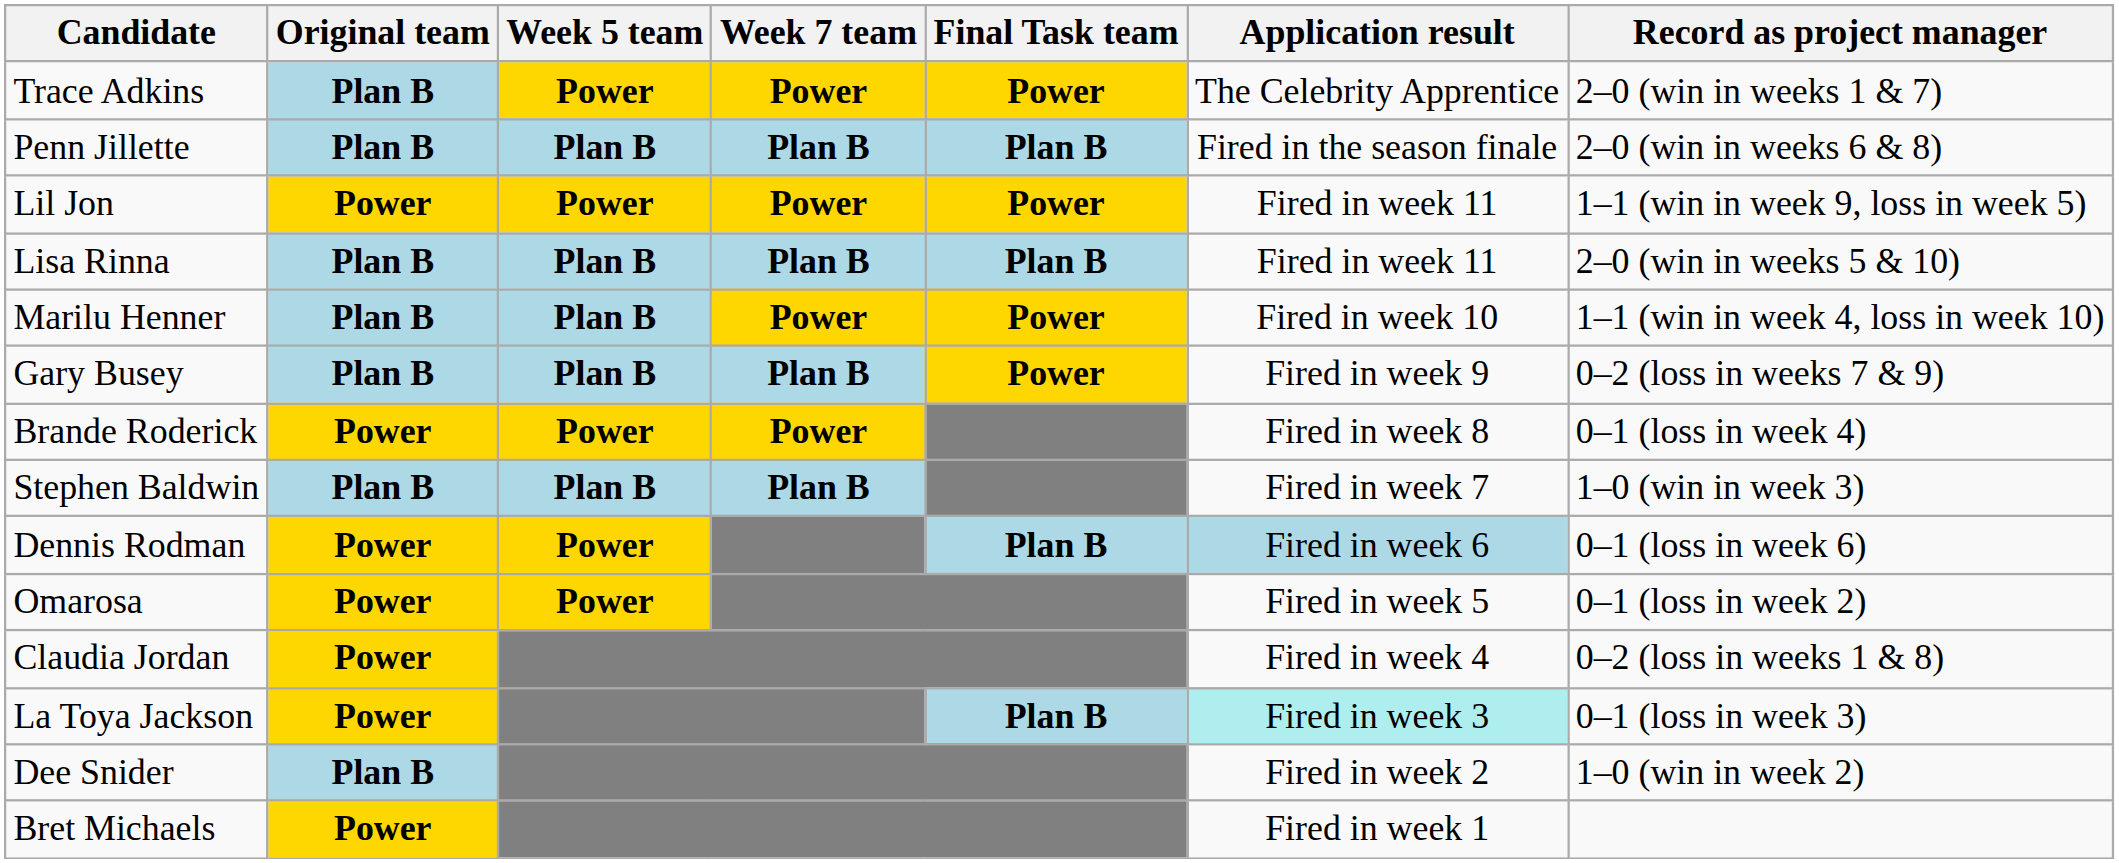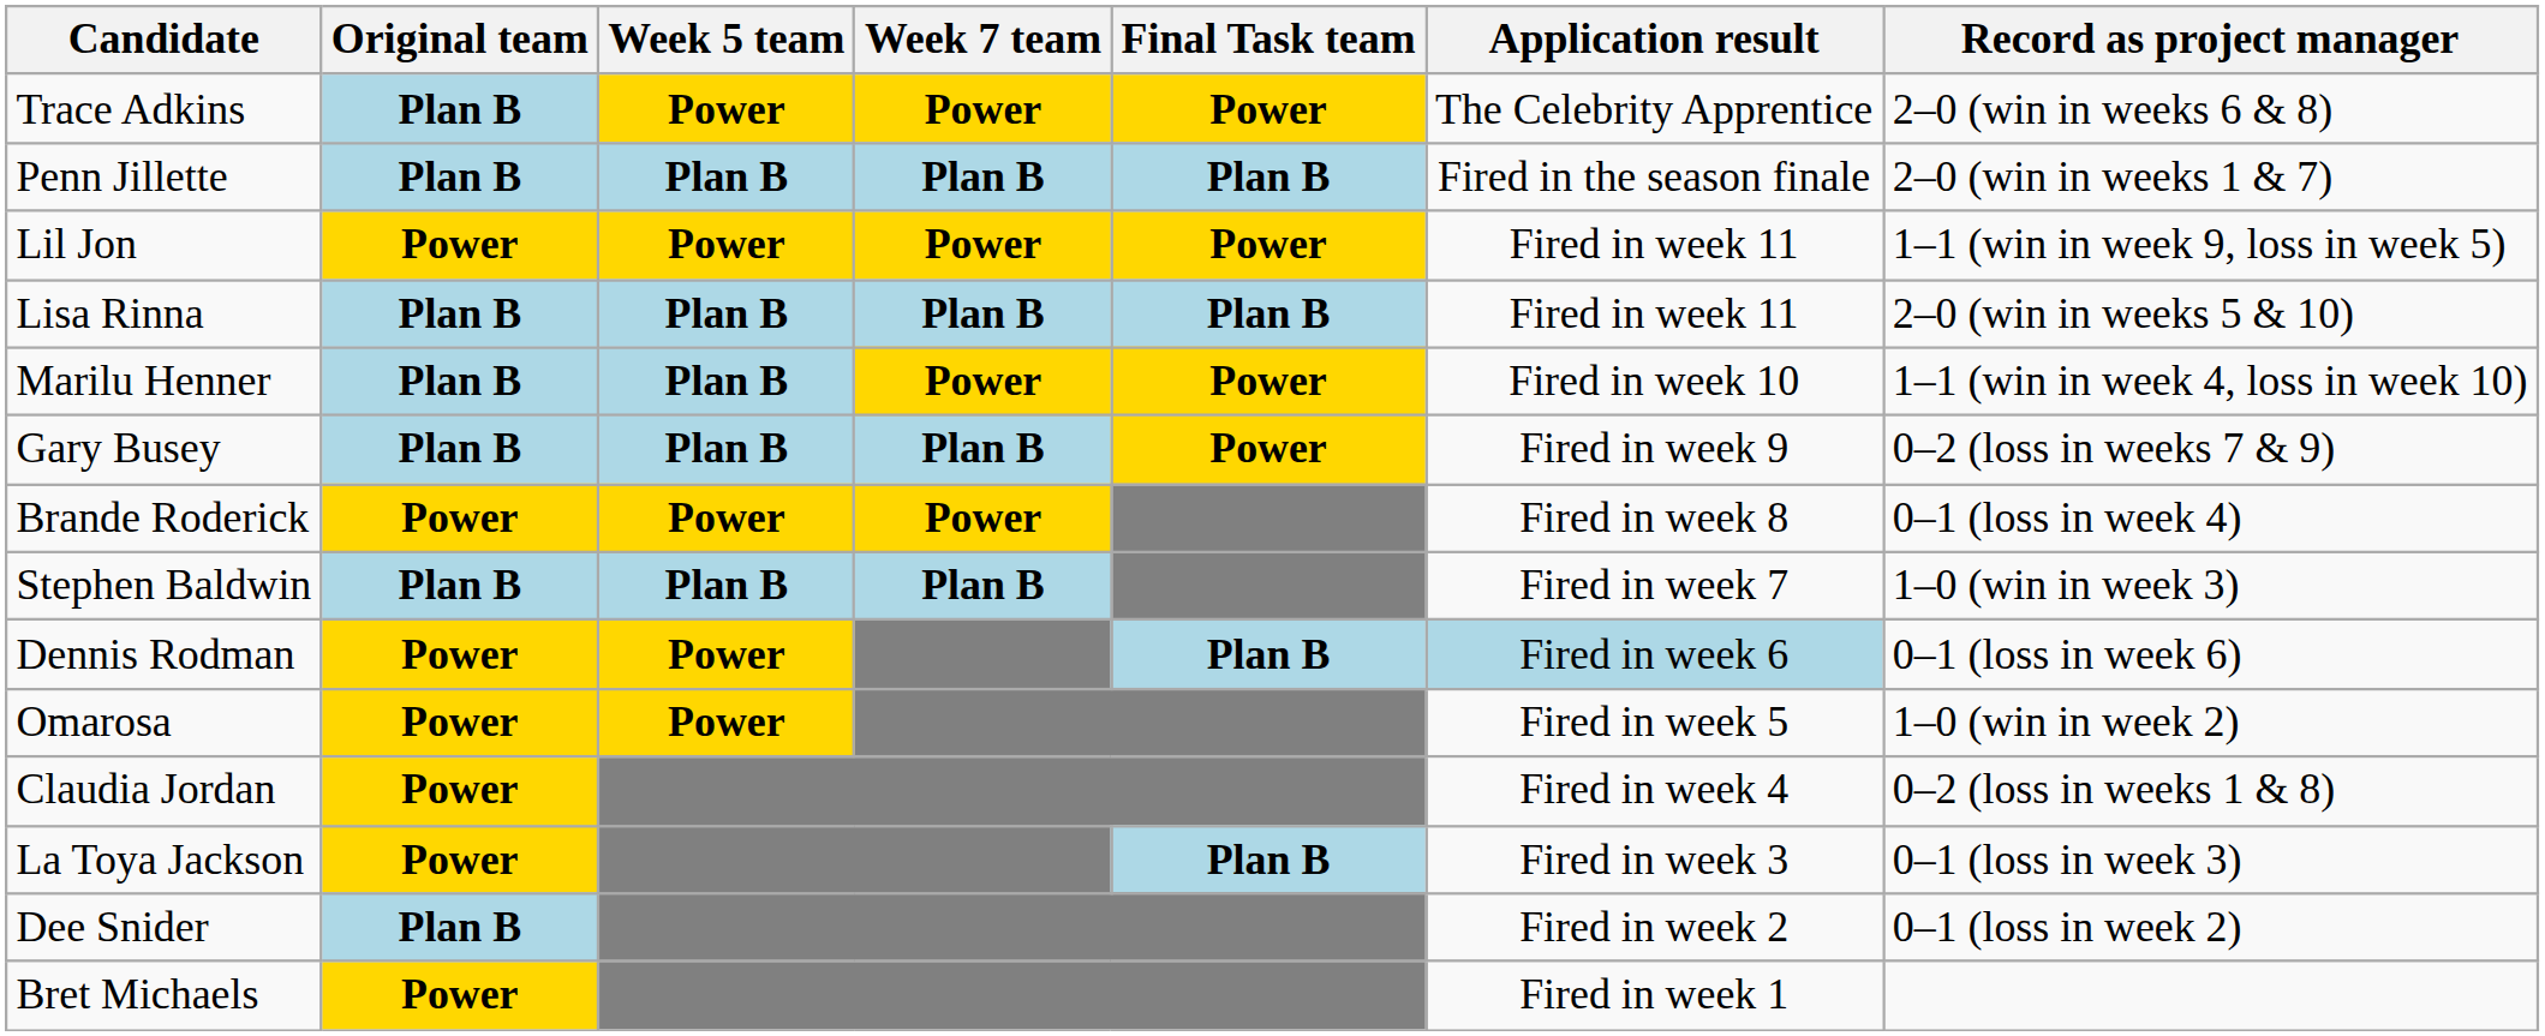 <table class="wikitable">
 <tr>
 <th><span>Candidate</span></th>
 <th>Original team</th>
 <th>Week 5 team</th>
 <th>Week 7 team</th>
 <th>Final Task team</th>
 <th><span>Application result</span></th>
 <th><span>Record as project manager</span></th>
 </tr>
 <tr>
 <td>Trace Adkins</td>
 <td style="text-align:center; background:lightblue;"><strong>Plan B</strong></td>
 <td style="text-align:center; background:gold;"><strong>Power</strong></td>
 <td style="text-align:center; background:gold;"><strong>Power</strong></td>
 <td style="text-align:center; background:gold;"><strong>Power</strong></td>
 <td style="text-align:center;">The Celebrity Apprentice</td>
-<td>2–0 (win in weeks 1 & 7)</td>
+<td>2–0 (win in weeks 6 & 8)</td>
 </tr>
 <tr>
 <td>Penn Jillette</td>
 <td style="text-align:center; background:lightblue;"><strong>Plan B</strong></td>
 <td style="text-align:center; background:lightblue;"><strong>Plan B</strong></td>
 <td style="text-align:center; background:lightblue;"><strong>Plan B</strong></td>
 <td style="text-align:center; background:lightblue;"><strong>Plan B</strong></td>
 <td style="text-align:center;">Fired in the season finale</td>
-<td>2–0 (win in weeks 6 & 8)</td>
+<td>2–0 (win in weeks 1 & 7)</td>
 </tr>
 <tr>
 <td>Lil Jon</td>
 <td style="text-align:center; background:gold;"><strong>Power</strong></td>
 <td style="text-align:center; background:gold;"><strong>Power</strong></td>
 <td style="text-align:center; background:gold"><strong>Power</strong></td>
 <td style="text-align:center; background:gold;"><strong>Power</strong></td>
 <td style="text-align:center;">Fired in week 11</td>
 <td>1–1 (win in week 9, loss in week 5)</td>
 </tr>
 <tr>
 <td>Lisa Rinna</td>
 <td style="text-align:center; background:lightblue;"><strong>Plan B</strong></td>
 <td style="text-align:center; background:lightblue;"><strong>Plan B</strong></td>
 <td style="text-align:center; background:lightblue;"><strong>Plan B</strong></td>
 <td style="text-align:center; background:lightblue;"><strong>Plan B</strong></td>
 <td style="text-align:center;">Fired in week 11</td>
 <td>2–0 (win in weeks 5 & 10)</td>
 </tr>
 <tr>
 <td>Marilu Henner</td>
 <td style="text-align:center; background:lightblue;"><strong>Plan B</strong></td>
 <td style="text-align:center; background:lightblue;"><strong>Plan B</strong></td>
 <td style="text-align:center; background:gold;"><strong>Power</strong></td>
 <td style="text-align:center; background:gold;"><strong>Power</strong></td>
 <td style="text-align:center;">Fired in week 10</td>
 <td>1–1 (win in week 4, loss in week 10)</td>
 </tr>
 <tr>
 <td>Gary Busey</td>
 <td style="text-align:center; background:lightblue;"><strong>Plan B</strong></td>
 <td style="text-align:center; background:lightblue;"><strong>Plan B</strong></td>
 <td style="text-align:center; background:lightblue;"><strong>Plan B</strong></td>
 <td style="text-align:center; background:gold;"><strong>Power</strong></td>
 <td style="text-align:center;">Fired in week 9</td>
 <td>0–2 (loss in weeks 7 & 9)</td>
 </tr>
 <tr>
 <td>Brande Roderick</td>
 <td style="text-align:center; background:gold"><strong>Power</strong></td>
 <td style="text-align:center; background:gold"><strong>Power</strong></td>
 <td style="text-align:center; background:gold"><strong>Power</strong></td>
 <td colspan="1" style="background:gray;"></td>
 <td style="text-align:center;">Fired in week 8</td>
 <td>0–1 (loss in week 4)</td>
 </tr>
 <tr>
 <td>Stephen Baldwin</td>
 <td style="text-align:center; background:lightblue;"><strong>Plan B</strong></td>
 <td style="text-align:center; background:lightblue;"><strong>Plan B</strong></td>
 <td style="text-align:center; background:lightblue;"><strong>Plan B</strong></td>
 <td colspan="1" style="background:gray;"></td>
 <td style="text-align:center;">Fired in week 7</td>
 <td>1–0 (win in week 3)</td>
 </tr>
 <tr>
 <td>Dennis Rodman</td>
 <td style="text-align:center; background:gold;"><strong>Power</strong></td>
 <td style="text-align:center; background:gold"><strong>Power</strong></td>
 <td colspan="1" style="background:gray;"></td>
 <td style="text-align:center; background:lightblue;"><strong>Plan B</strong></td>
 <td style="background: lightblue; text-align:center;">Fired in week 6</td>
 <td>0–1 (loss in week 6)</td>
 </tr>
 <tr>
 <td>Omarosa</td>
 <td style="text-align:center; background:gold;"><strong>Power</strong></td>
 <td style="text-align:center; background:gold"><strong>Power</strong></td>
 <td colspan="2" style="background:gray;"></td>
 <td style="text-align:center;">Fired in week 5</td>
-<td>0–1 (loss in week 2)</td>
+<td>1–0 (win in week 2)</td>
 </tr>
 <tr>
 <td>Claudia Jordan</td>
 <td style="text-align:center; background:gold;"><strong>Power</strong></td>
 <td colspan="3" style="background:gray;"></td>
 <td style="text-align:center;">Fired in week 4</td>
 <td>0–2 (loss in weeks 1 & 8)</td>
 </tr>
 <tr>
 <td>La Toya Jackson</td>
 <td style="text-align:center; background:gold;"><strong>Power</strong></td>
 <td colspan="2" style="background:gray;"></td>
 <td style="text-align:center; background:lightblue;"><strong>Plan B</strong></td>
-<td style="background: paleturquoise; text-align:center;">Fired in week 3</td>
+<td style="text-align:center;">Fired in week 3</td>
 <td>0–1 (loss in week 3)</td>
 </tr>
 <tr>
 <td>Dee Snider</td>
 <td style="text-align:center; background:lightblue;"><strong>Plan B</strong></td>
 <td colspan="3" style="background:gray;"></td>
 <td style="text-align:center;">Fired in week 2</td>
-<td>1–0 (win in week 2)</td>
+<td>0–1 (loss in week 2)</td>
 </tr>
 <tr>
 <td>Bret Michaels</td>
 <td style="text-align:center; background:gold;"><strong>Power</strong></td>
 <td colspan="3" style="background:gray;"></td>
 <td style="text-align:center;">Fired in week 1</td>
 <td></td>
 </tr>
 </table>
